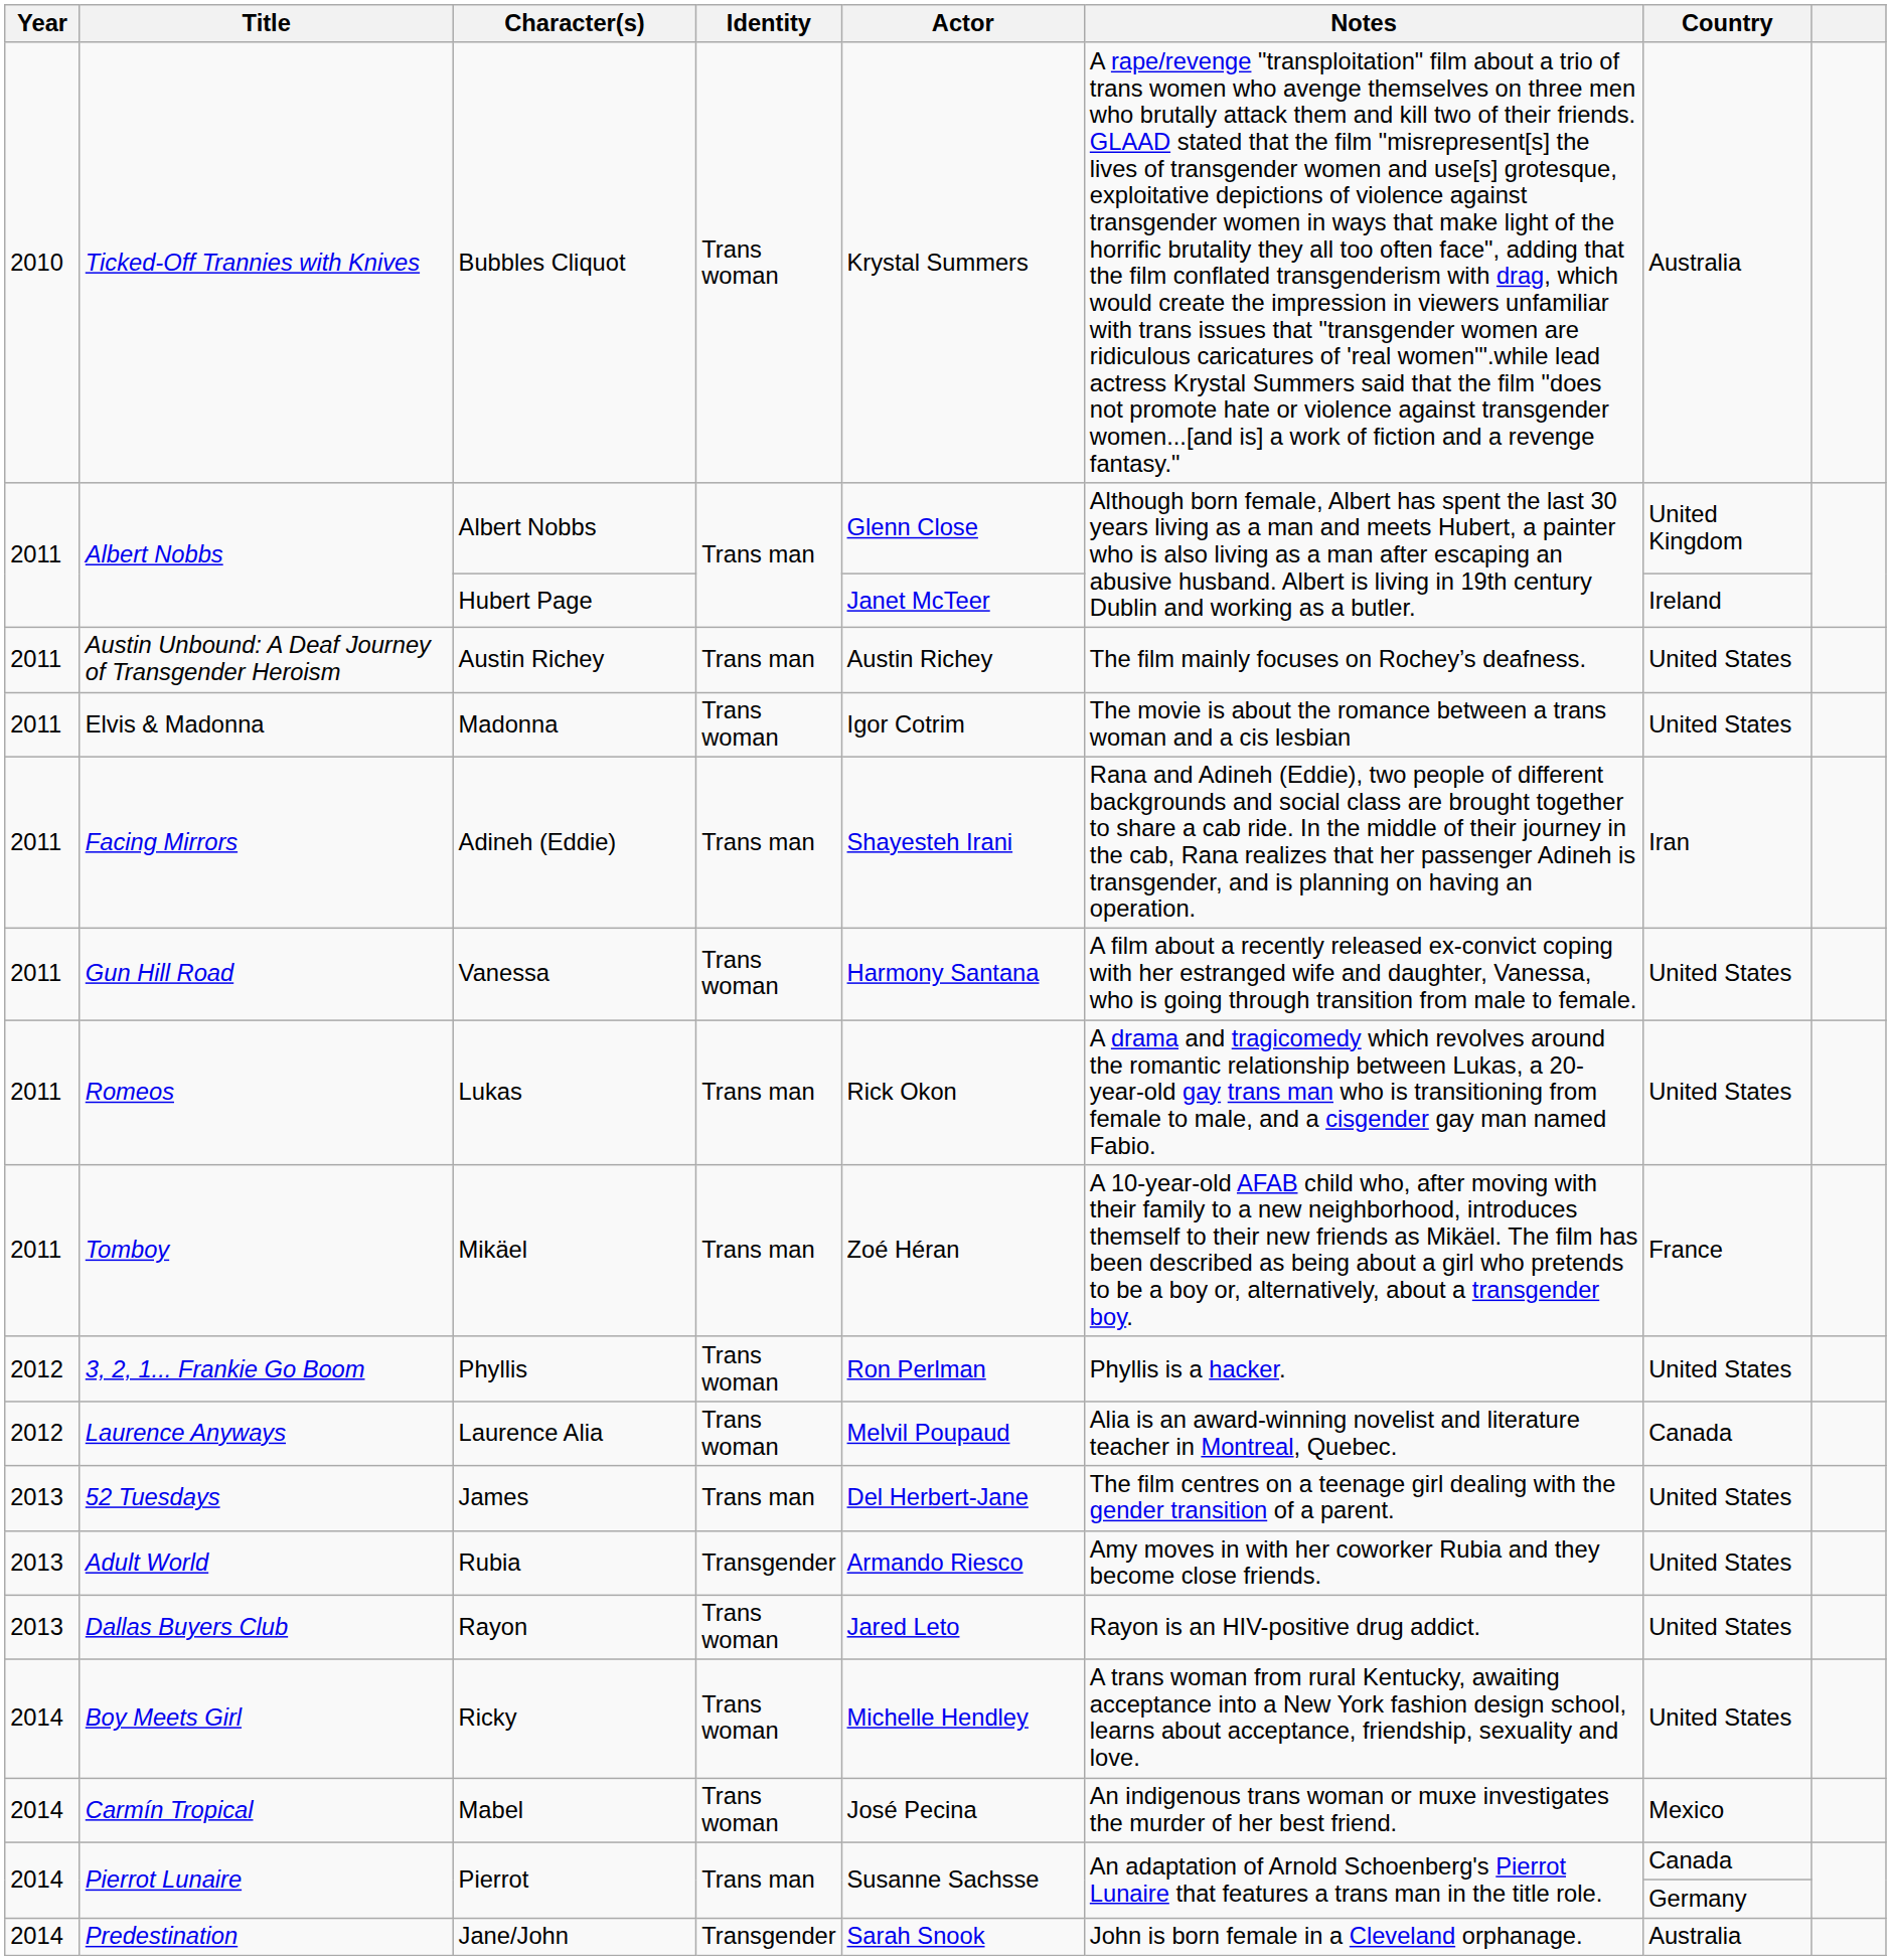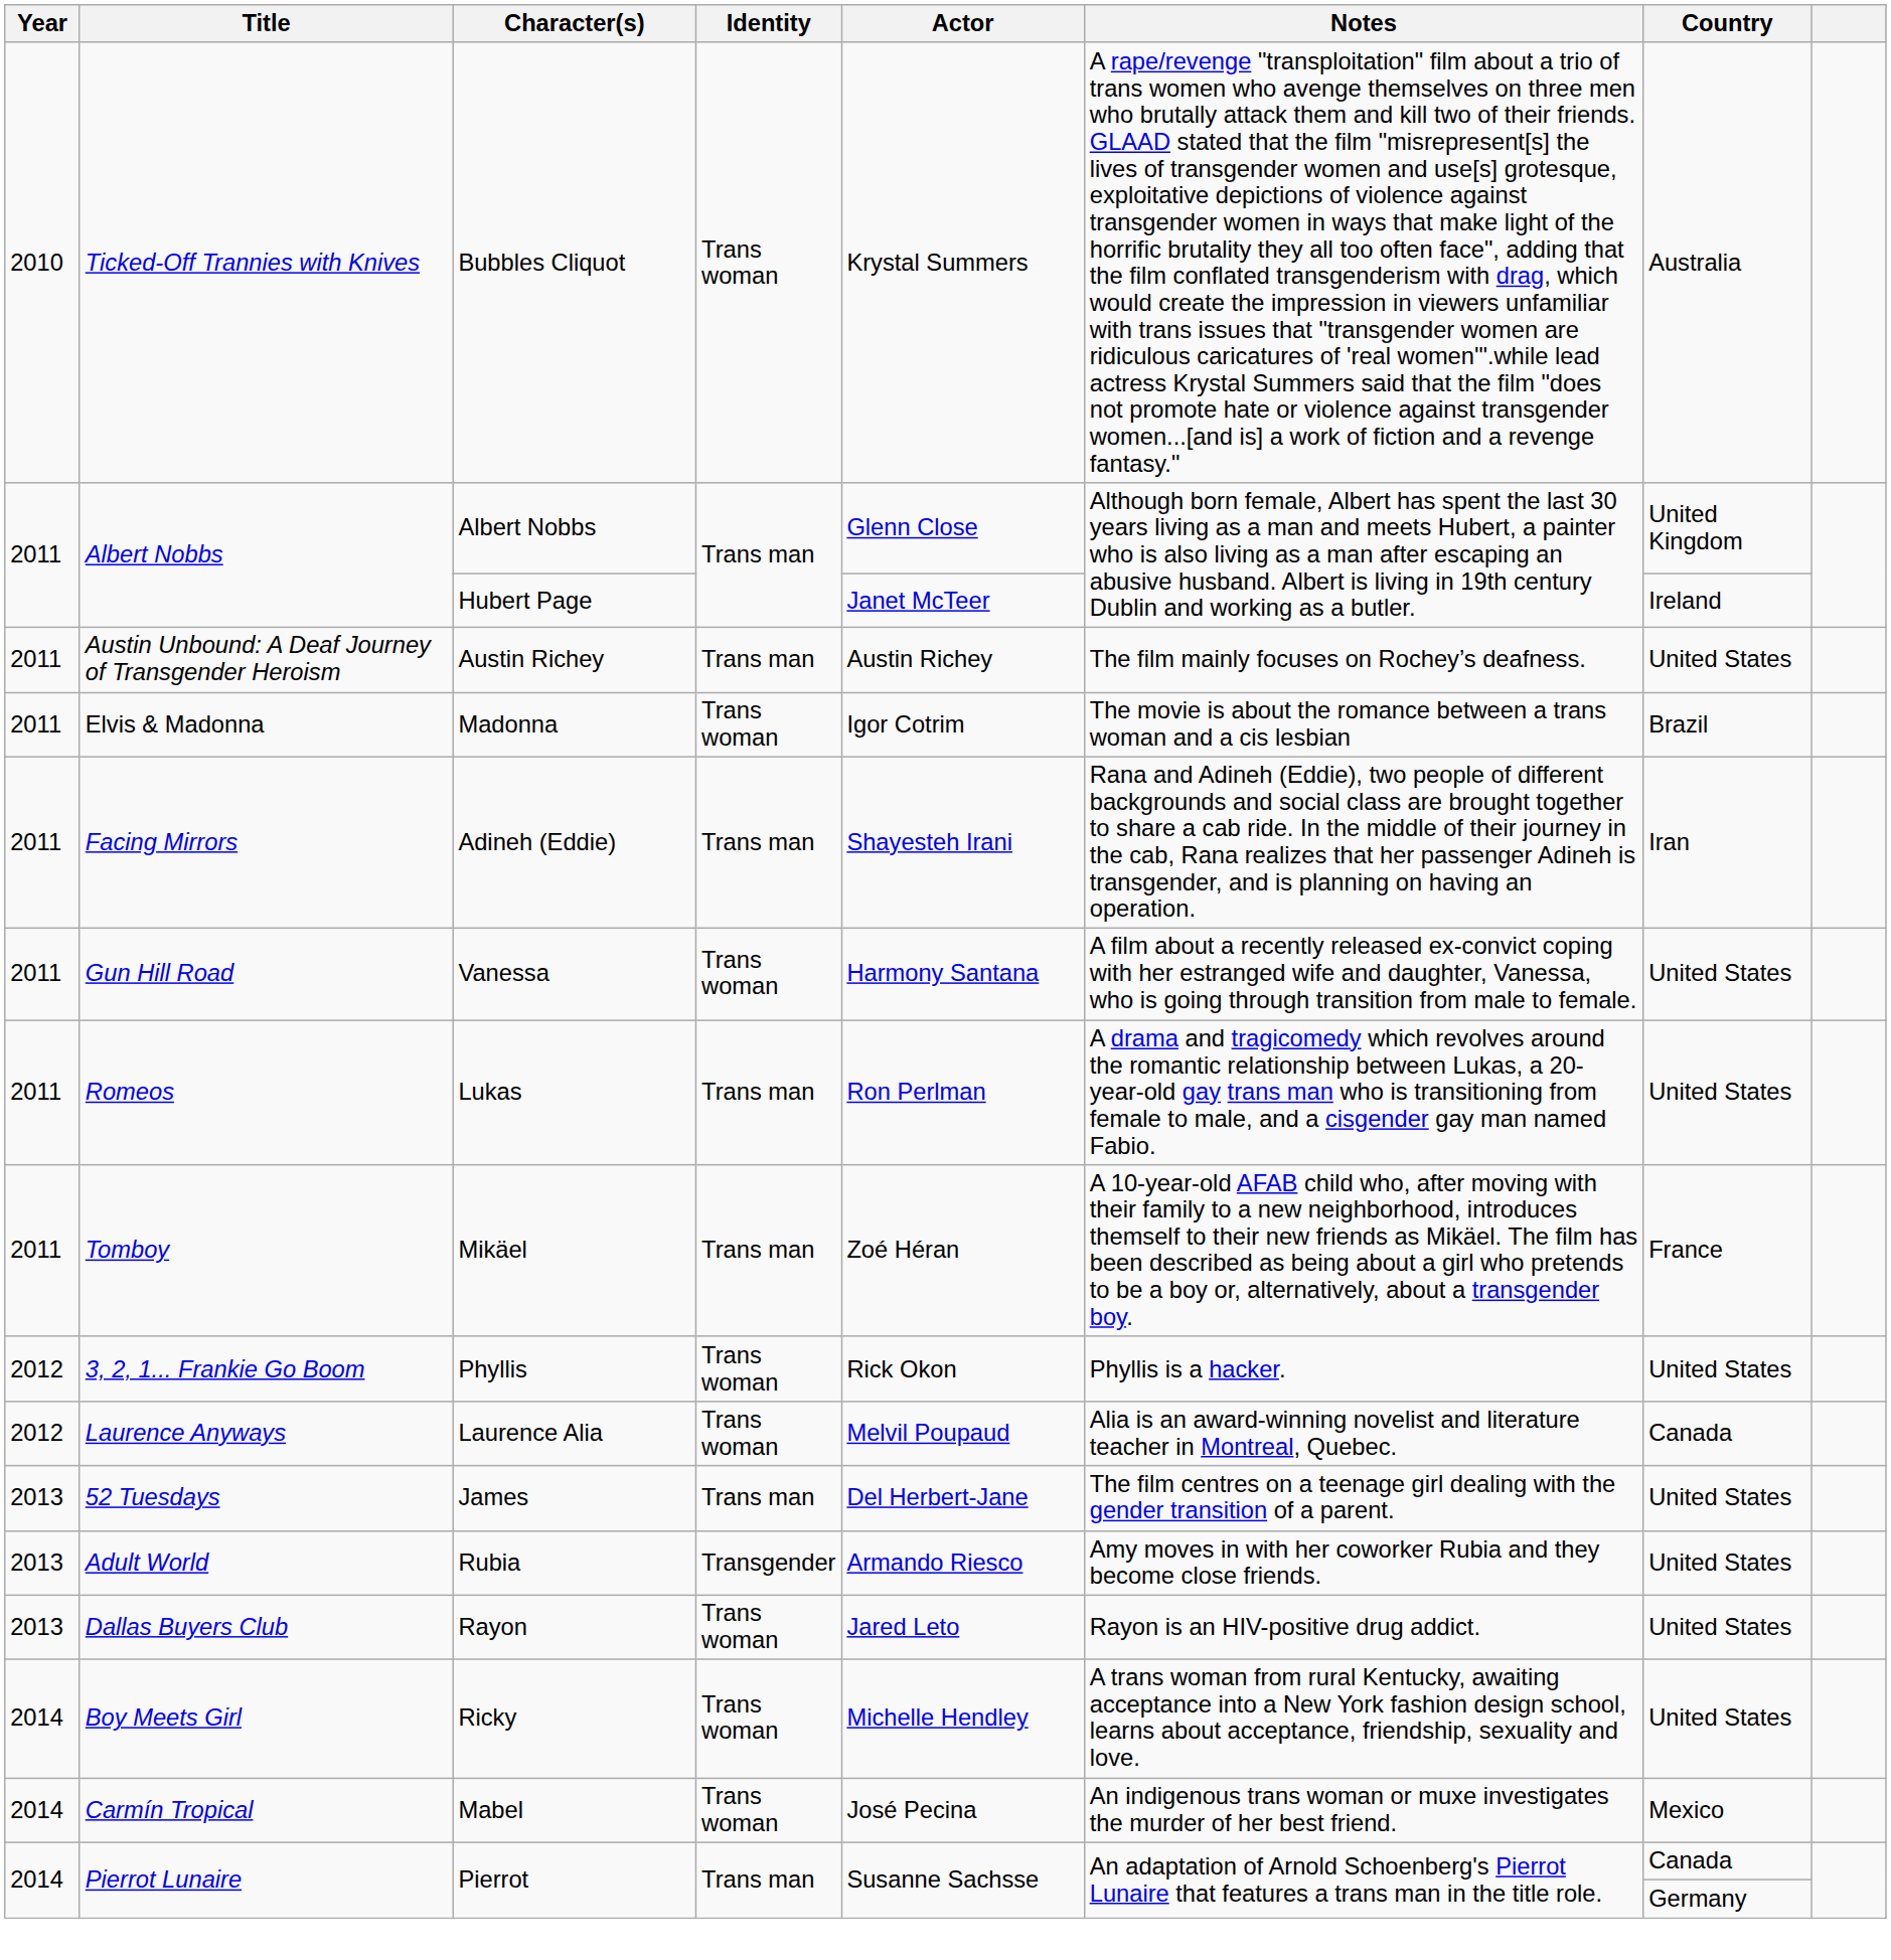 <table class="wikitable sortable" style="width: 100%">
 <tr>
 <th style="width:4%;">Year</th>
 <th style="width:20%;">Title</th>
 <th style="width:13%;">Character(s)</th>
 <th style="width:7%;">Identity</th>
 <th style="width:13%;">Actor</th>
 <th style="width:30%;">Notes</th>
 <th style="width:9%;">Country</th>
 <th style="width:4%;" class="unsortable"></th>
 </tr>
 <tr>
 <td>2010</td>
 <td><em><a href='#'>Ticked-Off Trannies with Knives</a></em></td>
 <td>Bubbles Cliquot</td>
 <td>Trans woman</td>
 <td>Krystal Summers</td>
 <td>A <a href='#'>rape/revenge</a> "transploitation" film about a trio of trans women who avenge themselves on three men who brutally attack them and kill two of their friends. <a href='#'>GLAAD</a> stated that the film "misrepresent[s] the lives of transgender women and use[s] grotesque, exploitative depictions of violence against transgender women in ways that make light of the horrific brutality they all too often face", adding that the film conflated transgenderism with <a href='#'>drag</a>, which would create the impression in viewers unfamiliar with trans issues that "transgender women are ridiculous caricatures of 'real women'".while lead actress Krystal Summers said that the film "does not promote hate or violence against transgender women...[and is] a work of fiction and a revenge fantasy."</td>
 <td>Australia</td>
 <td></td>
 </tr>
 <tr>
 <td rowspan="2">2011</td>
 <td rowspan="2"><em><a href='#'>Albert Nobbs</a></em></td>
 <td>Albert Nobbs</td>
 <td rowspan="2">Trans man</td>
 <td><a href='#'>Glenn Close</a></td>
 <td rowspan="2">Although born female, Albert has spent the last 30 years living as a man and meets Hubert, a painter who is also living as a man after escaping an abusive husband. Albert is living in 19th century Dublin and working as a butler.</td>
 <td>United Kingdom</td>
 <td rowspan="2"></td>
 </tr>
 <tr>
 <td>Hubert Page</td>
 <td><a href='#'>Janet McTeer</a></td>
 <td>Ireland</td>
 </tr>
 <tr>
 <td>2011</td>
 <td><em>Austin Unbound: A Deaf Journey of Transgender Heroism</em></td>
 <td>Austin Richey</td>
 <td>Trans man</td>
 <td>Austin Richey</td>
 <td>The film mainly focuses on Rochey’s deafness.</td>
 <td>United States</td>
 <td></td>
 </tr>
 <tr>
 <td>2011</td>
 <td>Elvis & Madonna</td>
 <td>Madonna</td>
 <td>Trans woman</td>
 <td>Igor Cotrim</td>
 <td>The movie is about the romance between a trans woman and a cis lesbian</td>
-<td>United States</td>
+<td>Brazil</td>
 <td></td>
 </tr>
 <tr>
 <td>2011</td>
 <td><em><a href='#'>Facing Mirrors</a></em></td>
 <td>Adineh (Eddie)</td>
 <td>Trans man</td>
 <td><a href='#'>Shayesteh Irani</a></td>
 <td>Rana and Adineh (Eddie), two people of different backgrounds and social class are brought together to share a cab ride. In the middle of their journey in the cab, Rana realizes that her passenger Adineh is transgender, and is planning on having an operation.</td>
 <td>Iran</td>
 <td></td>
 </tr>
 <tr>
 <td>2011</td>
 <td><em><a href='#'>Gun Hill Road</a></em></td>
 <td>Vanessa</td>
 <td>Trans woman</td>
 <td><a href='#'>Harmony Santana</a></td>
 <td>A film about a recently released ex-convict coping with her estranged wife and daughter, Vanessa, who is going through transition from male to female.</td>
 <td>United States</td>
 <td></td>
 </tr>
 <tr>
 <td>2011</td>
 <td><em><a href='#'>Romeos</a></em></td>
 <td>Lukas</td>
 <td>Trans man</td>
-<td>Rick Okon</td>
+<td><a href='#'>Ron Perlman</a></td>
 <td>A <a href='#'>drama</a> and <a href='#'>tragicomedy</a> which revolves around the romantic relationship between Lukas, a 20-year-old <a href='#'>gay</a> <a href='#'>trans man</a> who is transitioning from female to male, and a <a href='#'>cisgender</a> gay man named Fabio.</td>
 <td>United States</td>
 <td></td>
 </tr>
 <tr>
 <td>2011</td>
 <td><em><a href='#'>Tomboy</a></em></td>
 <td>Mikäel</td>
 <td>Trans man</td>
 <td>Zoé Héran</td>
 <td>A 10-year-old <a href='#'>AFAB</a> child who, after moving with their family to a new neighborhood, introduces themself to their new friends as Mikäel. The film has been described as being about a girl who pretends to be a boy or, alternatively, about a <a href='#'>transgender boy</a>.</td>
 <td>France</td>
 <td></td>
 </tr>
 <tr>
 <td>2012</td>
 <td><em><a href='#'>3, 2, 1... Frankie Go Boom</a></em></td>
 <td>Phyllis</td>
 <td>Trans woman</td>
-<td><a href='#'>Ron Perlman</a></td>
+<td>Rick Okon</td>
 <td>Phyllis is a <a href='#'>hacker</a>.</td>
 <td>United States</td>
 <td></td>
 </tr>
 <tr>
 <td>2012</td>
 <td><em><a href='#'>Laurence Anyways</a></em></td>
 <td>Laurence Alia</td>
 <td>Trans woman</td>
 <td><a href='#'>Melvil Poupaud</a></td>
 <td>Alia is an award-winning novelist and literature teacher in <a href='#'>Montreal</a>, Quebec.</td>
 <td>Canada</td>
 <td></td>
 </tr>
 <tr>
 <td>2013</td>
 <td><em><a href='#'>52 Tuesdays</a></em></td>
 <td>James</td>
 <td>Trans man</td>
 <td><a href='#'>Del Herbert-Jane</a></td>
 <td>The film centres on a teenage girl dealing with the <a href='#'>gender transition</a> of a parent.</td>
 <td>United States</td>
 <td></td>
 </tr>
 <tr>
 <td>2013</td>
 <td><em><a href='#'>Adult World</a></em></td>
 <td>Rubia</td>
 <td>Transgender</td>
 <td><a href='#'>Armando Riesco</a></td>
 <td>Amy moves in with her coworker Rubia and they become close friends.</td>
 <td>United States</td>
 <td></td>
 </tr>
 <tr>
 <td>2013</td>
 <td><em><a href='#'>Dallas Buyers Club</a></em></td>
 <td>Rayon</td>
 <td>Trans woman</td>
 <td><a href='#'>Jared Leto</a></td>
 <td>Rayon is an HIV-positive drug addict.</td>
 <td>United States</td>
 <td></td>
 </tr>
 <tr>
 <td>2014</td>
 <td><em><a href='#'>Boy Meets Girl</a></em></td>
 <td>Ricky</td>
 <td>Trans woman</td>
 <td><a href='#'>Michelle Hendley</a></td>
 <td>A trans woman from rural Kentucky, awaiting acceptance into a New York fashion design school, learns about acceptance, friendship, sexuality and love.</td>
 <td>United States</td>
 <td></td>
 </tr>
 <tr>
 <td>2014</td>
 <td><em><a href='#'>Carmín Tropical</a></em></td>
 <td>Mabel</td>
 <td>Trans woman</td>
 <td>José Pecina</td>
 <td>An indigenous trans woman or muxe investigates the murder of her best friend.</td>
 <td>Mexico</td>
 <td></td>
 </tr>
 <tr>
 <td rowspan="2">2014</td>
 <td rowspan="2"><em><a href='#'>Pierrot Lunaire</a></em></td>
 <td rowspan="2">Pierrot</td>
 <td rowspan="2">Trans man</td>
 <td rowspan="2">Susanne Sachsse</td>
 <td rowspan="2">An adaptation of Arnold Schoenberg's <a href='#'>Pierrot Lunaire</a> that features a trans man in the title role.</td>
 <td>Canada</td>
 <td rowspan="2"></td>
 </tr>
 <tr>
 <td>Germany</td>
 </tr>
-<tr>
-<td>2014</td>
-<td><em><a href='#'>Predestination</a></em></td>
-<td>Jane/John</td>
-<td>Transgender</td>
-<td><a href='#'>Sarah Snook</a></td>
-<td>John is born female in a <a href='#'>Cleveland</a> orphanage.</td>
-<td>Australia</td>
-<td></td>
-</tr>
 </table>
